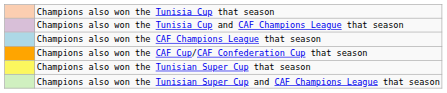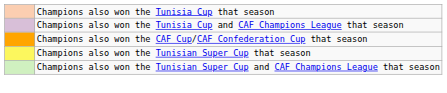 <table class="wikitable">
 <tr>
 <td width="40px" align="center" style="background-color:#FBCEB1"></td>
 <td>Champions also won the <a href='#'>Tunisia Cup</a> that season</td>
 </tr>
 <tr>
 <td width="40px" align="center" style="background-color:#D8BFD8"></td>
 <td>Champions also won the <a href='#'>Tunisia Cup</a> and <a href='#'>CAF Champions League</a> that season</td>
-</tr>
-<tr>
-<td width="40px" align="center" style="background-color:#ADD8E6"></td>
-<td>Champions also won the <a href='#'>CAF Champions League</a> that season</td>
 </tr>
 <tr>
 <td width="40px" align="center" style="background-color:#FFA500"></td>
 <td>Champions also won the <a href='#'>CAF Cup</a>/<a href='#'>CAF Confederation Cup</a> that season</td>
 </tr>
 <tr>
 <td width="40px" style="background-color:#FCF75E"></td>
 <td>Champions also won the <a href='#'>Tunisian Super Cup</a> that season</td>
 </tr>
 <tr>
 <td width="40px" style="background-color:#d0f0c0"></td>
 <td>Champions also won the <a href='#'>Tunisian Super Cup</a> and <a href='#'>CAF Champions League</a> that season</td>
 </tr>
 </table>
